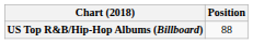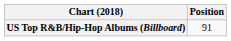 <table class="wikitable plainrowheaders" style="text-align:center">
 <tr>
 <th scope="col">Chart (2018)</th>
 <th scope="col">Position</th>
 </tr>
 <tr>
 <th scope="row">US Top R&B/Hip-Hop Albums (<em>Billboard</em>)</th>
-<td>88</td>
+<td>91</td>
 </tr>
 </table>
